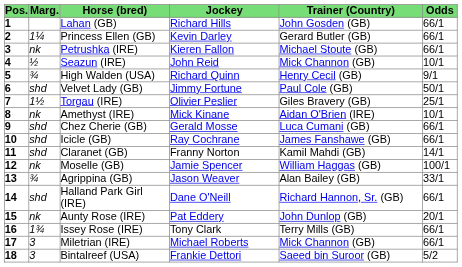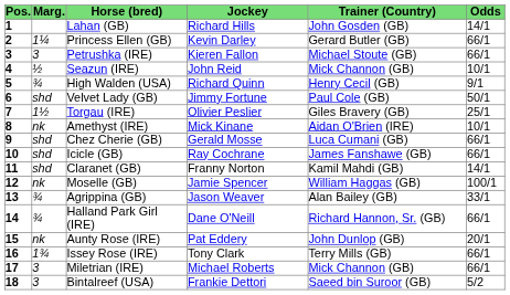 <table class = "sortable" | border="1" cellpadding="0" style="border-collapse: collapse;">
 <tr style="background:#7d7; text-align:center;">
 <th style="width:35px;"><strong>Pos.</strong></th>
 <th style="width:45px;"><strong>Marg.</strong></th>
 <th style="width:160px;"><strong>Horse (bred)</strong></th>
 <th style="width:160px;"><strong>Jockey</strong></th>
 <th style="width:210px;"><strong>Trainer (Country)</strong></th>
 <th style="width:50px;"><strong>Odds</strong></th>
 </tr>
 <tr>
 <td><strong>1</strong></td>
 <td></td>
 <td><a href='#'>Lahan</a> (GB)</td>
 <td><a href='#'>Richard Hills</a></td>
 <td><a href='#'>John Gosden</a> (GB)</td>
-<td>66/1</td>
+<td>14/1</td>
 </tr>
 <tr>
 <td><strong>2</strong></td>
 <td><em>1¼</em></td>
 <td>Princess Ellen (GB)</td>
 <td><a href='#'>Kevin Darley</a></td>
 <td>Gerard Butler (GB)</td>
 <td>66/1</td>
 </tr>
 <tr>
 <td><strong>3</strong></td>
-<td><em>nk</em></td>
+<td><em>3</em></td>
 <td><a href='#'>Petrushka</a> (IRE)</td>
 <td><a href='#'>Kieren Fallon</a></td>
 <td><a href='#'>Michael Stoute</a> (GB)</td>
 <td>66/1</td>
 </tr>
 <tr>
 <td><strong>4</strong></td>
 <td><em>½</em></td>
 <td><a href='#'>Seazun</a> (IRE)</td>
 <td><a href='#'>John Reid</a></td>
 <td><a href='#'>Mick Channon</a> (GB)</td>
 <td>10/1</td>
 </tr>
 <tr>
 <td><strong>5</strong></td>
 <td><em>¾</em></td>
 <td>High Walden (USA)</td>
 <td><a href='#'>Richard Quinn</a></td>
 <td><a href='#'>Henry Cecil</a> (GB)</td>
 <td>9/1</td>
 </tr>
 <tr>
 <td><strong>6</strong></td>
 <td><em>shd</em></td>
 <td>Velvet Lady (GB)</td>
 <td><a href='#'>Jimmy Fortune</a></td>
 <td><a href='#'>Paul Cole</a> (GB)</td>
 <td>50/1</td>
 </tr>
 <tr>
 <td><strong>7</strong></td>
 <td><em>1½</em></td>
 <td><a href='#'>Torgau</a> (IRE)</td>
 <td><a href='#'>Olivier Peslier</a></td>
 <td>Giles Bravery (GB)</td>
 <td>25/1</td>
 </tr>
 <tr>
 <td><strong>8</strong></td>
 <td><em>nk</em></td>
 <td>Amethyst (IRE)</td>
 <td><a href='#'>Mick Kinane</a></td>
 <td><a href='#'>Aidan O'Brien</a> (IRE)</td>
 <td>10/1</td>
 </tr>
 <tr>
 <td><strong>9</strong></td>
 <td><em>shd</em></td>
 <td>Chez Cherie (GB)</td>
 <td><a href='#'>Gerald Mosse</a></td>
 <td><a href='#'>Luca Cumani</a> (GB)</td>
 <td>66/1</td>
 </tr>
 <tr>
 <td><strong>10</strong></td>
 <td><em>shd</em></td>
 <td>Icicle (GB)</td>
 <td><a href='#'>Ray Cochrane</a></td>
 <td><a href='#'>James Fanshawe</a> (GB)</td>
 <td>66/1</td>
 </tr>
 <tr>
 <td><strong>11</strong></td>
 <td><em>shd</em></td>
 <td>Claranet (GB)</td>
 <td>Franny Norton</td>
 <td>Kamil Mahdi (GB)</td>
 <td>14/1</td>
 </tr>
 <tr>
 <td><strong>12</strong></td>
 <td><em>nk</em></td>
 <td>Moselle (GB)</td>
 <td><a href='#'>Jamie Spencer</a></td>
 <td><a href='#'>William Haggas</a> (GB)</td>
 <td>100/1</td>
 </tr>
 <tr>
 <td><strong>13</strong></td>
 <td><em>¾</em></td>
 <td>Agrippina (GB)</td>
 <td><a href='#'>Jason Weaver</a></td>
 <td>Alan Bailey (GB)</td>
 <td>33/1</td>
 </tr>
 <tr>
 <td><strong>14</strong></td>
-<td><em>shd</em></td>
+<td><em>¾</em></td>
 <td>Halland Park Girl (IRE)</td>
 <td><a href='#'>Dane O'Neill</a></td>
 <td><a href='#'>Richard Hannon, Sr.</a> (GB)</td>
 <td>66/1</td>
 </tr>
 <tr>
 <td><strong>15</strong></td>
 <td><em>nk</em></td>
 <td>Aunty Rose (IRE)</td>
 <td><a href='#'>Pat Eddery</a></td>
 <td><a href='#'>John Dunlop</a> (GB)</td>
 <td>20/1</td>
 </tr>
 <tr>
 <td><strong>16</strong></td>
 <td><em>1¾</em></td>
 <td>Issey Rose (IRE)</td>
 <td>Tony Clark</td>
 <td>Terry Mills (GB)</td>
 <td>66/1</td>
 </tr>
 <tr>
 <td><strong>17</strong></td>
 <td><em>3</em></td>
 <td>Miletrian (IRE)</td>
 <td><a href='#'>Michael Roberts</a></td>
 <td><a href='#'>Mick Channon</a> (GB)</td>
 <td>66/1</td>
 </tr>
 <tr>
 <td><strong>18</strong></td>
 <td><em>3</em></td>
 <td>Bintalreef (USA)</td>
 <td><a href='#'>Frankie Dettori</a></td>
 <td><a href='#'>Saeed bin Suroor</a> (GB)</td>
 <td>5/2</td>
 </tr>
 </table>
